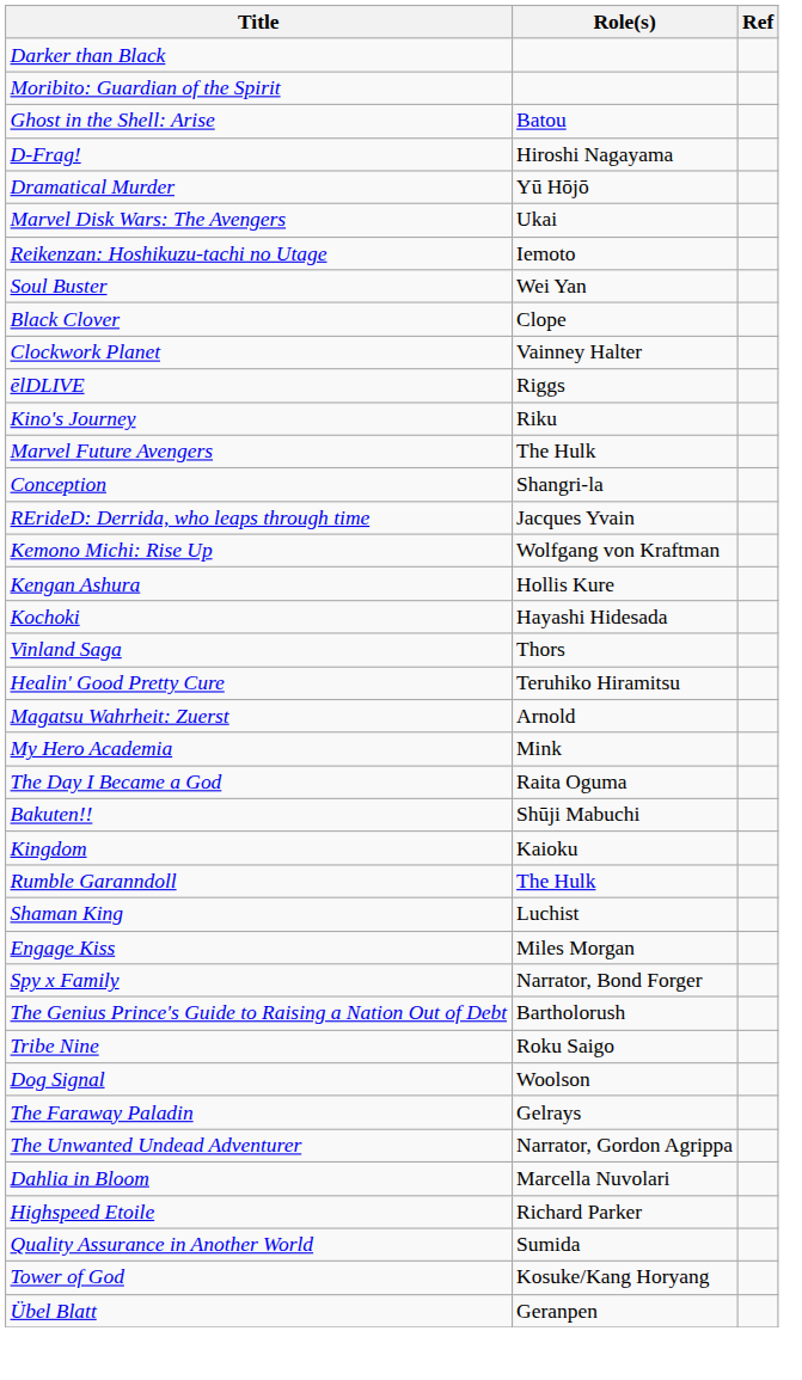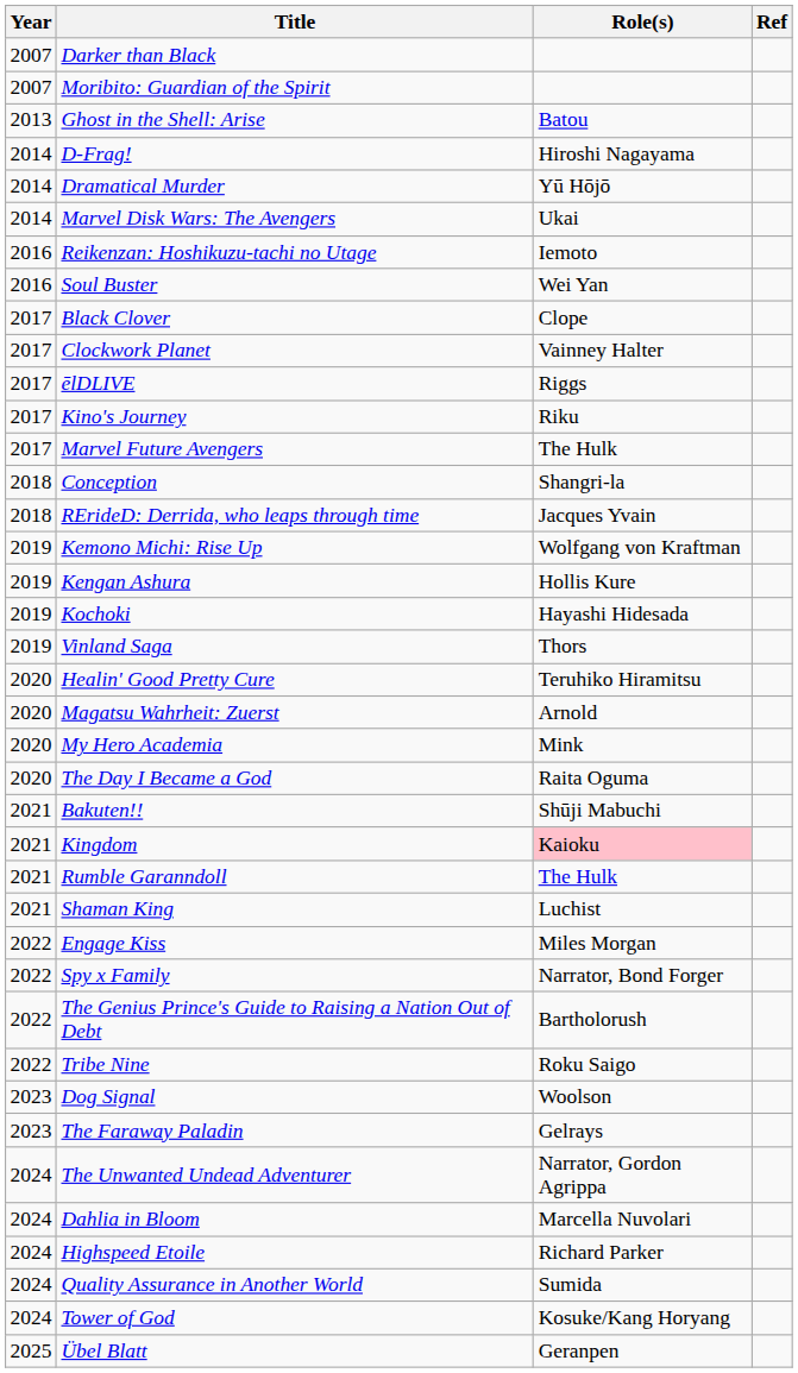 <table class="wikitable">
 <tr>
+<th>Year</th>
 <th>Title</th>
 <th>Role(s)</th>
 <th>Ref</th>
 </tr>
 <tr>
+<td>2007</td>
 <td><em><a href='#'>Darker than Black</a></em></td>
 <td></td>
 <td></td>
 </tr>
 <tr>
+<td>2007</td>
 <td><em><a href='#'>Moribito: Guardian of the Spirit</a></em></td>
 <td></td>
 <td></td>
 </tr>
 <tr>
+<td>2013</td>
 <td><em><a href='#'>Ghost in the Shell: Arise</a></em></td>
 <td><a href='#'>Batou</a></td>
 <td></td>
 </tr>
 <tr>
+<td>2014</td>
 <td><em><a href='#'>D-Frag!</a></em></td>
 <td>Hiroshi Nagayama</td>
 <td></td>
 </tr>
 <tr>
+<td>2014</td>
 <td><em><a href='#'>Dramatical Murder</a></em></td>
 <td>Yū Hōjō</td>
 <td></td>
 </tr>
 <tr>
+<td>2014</td>
 <td><em><a href='#'>Marvel Disk Wars: The Avengers</a></em></td>
 <td>Ukai</td>
 <td></td>
 </tr>
 <tr>
+<td>2016</td>
 <td><em><a href='#'>Reikenzan: Hoshikuzu-tachi no Utage</a></em></td>
 <td>Iemoto</td>
 <td></td>
 </tr>
 <tr>
+<td>2016</td>
 <td><em><a href='#'>Soul Buster</a></em></td>
 <td>Wei Yan</td>
 <td></td>
 </tr>
 <tr>
+<td>2017</td>
 <td><em><a href='#'>Black Clover</a></em></td>
 <td>Clope</td>
 <td></td>
 </tr>
 <tr>
+<td>2017</td>
 <td><em><a href='#'>Clockwork Planet</a></em></td>
 <td>Vainney Halter</td>
 <td></td>
 </tr>
 <tr>
+<td>2017</td>
 <td><em><a href='#'>ēlDLIVE</a></em></td>
 <td>Riggs</td>
 <td></td>
 </tr>
 <tr>
+<td>2017</td>
 <td><em><a href='#'>Kino's Journey</a></em></td>
 <td>Riku</td>
 <td></td>
 </tr>
 <tr>
+<td>2017</td>
 <td><em><a href='#'>Marvel Future Avengers</a></em></td>
 <td>The Hulk</td>
 <td></td>
 </tr>
 <tr>
+<td>2018</td>
 <td><em><a href='#'>Conception</a></em></td>
 <td>Shangri-la</td>
 <td></td>
 </tr>
 <tr>
+<td>2018</td>
 <td><em><a href='#'>RErideD: Derrida, who leaps through time</a></em></td>
 <td>Jacques Yvain</td>
 <td></td>
 </tr>
 <tr>
+<td>2019</td>
 <td><em><a href='#'>Kemono Michi: Rise Up</a></em></td>
 <td>Wolfgang von Kraftman</td>
 <td></td>
 </tr>
 <tr>
+<td>2019</td>
 <td><em><a href='#'>Kengan Ashura</a></em></td>
 <td>Hollis Kure</td>
 <td></td>
 </tr>
 <tr>
+<td>2019</td>
 <td><em><a href='#'>Kochoki</a></em></td>
 <td>Hayashi Hidesada</td>
 <td></td>
 </tr>
 <tr>
+<td>2019</td>
 <td><em><a href='#'>Vinland Saga</a></em></td>
 <td>Thors</td>
 <td></td>
 </tr>
 <tr>
+<td>2020</td>
 <td><em><a href='#'>Healin' Good Pretty Cure</a></em></td>
 <td>Teruhiko Hiramitsu</td>
 <td></td>
 </tr>
 <tr>
+<td>2020</td>
 <td><em><a href='#'>Magatsu Wahrheit: Zuerst</a></em></td>
 <td>Arnold</td>
 <td></td>
 </tr>
 <tr>
+<td>2020</td>
 <td><em><a href='#'>My Hero Academia</a></em></td>
 <td>Mink</td>
 <td></td>
 </tr>
 <tr>
+<td>2020</td>
 <td><em><a href='#'>The Day I Became a God</a></em></td>
 <td>Raita Oguma</td>
 <td></td>
 </tr>
 <tr>
+<td>2021</td>
 <td><em><a href='#'>Bakuten!!</a></em></td>
 <td>Shūji Mabuchi</td>
 <td></td>
 </tr>
 <tr>
+<td>2021</td>
 <td><em><a href='#'>Kingdom</a></em></td>
-<td>Kaioku</td>
+<td style="background: pink;">Kaioku</td>
 <td></td>
 </tr>
 <tr>
+<td>2021</td>
 <td><em><a href='#'>Rumble Garanndoll</a></em></td>
 <td><a href='#'>The Hulk</a></td>
 <td></td>
 </tr>
 <tr>
+<td>2021</td>
 <td><em><a href='#'>Shaman King</a></em></td>
 <td>Luchist</td>
 <td></td>
 </tr>
 <tr>
+<td>2022</td>
 <td><em><a href='#'>Engage Kiss</a></em></td>
 <td>Miles Morgan</td>
 <td></td>
 </tr>
 <tr>
+<td>2022</td>
 <td><em><a href='#'>Spy x Family</a></em></td>
 <td>Narrator, Bond Forger</td>
 <td></td>
 </tr>
 <tr>
+<td>2022</td>
 <td><em><a href='#'>The Genius Prince's Guide to Raising a Nation Out of Debt</a></em></td>
 <td>Bartholorush</td>
 <td></td>
 </tr>
 <tr>
+<td>2022</td>
 <td><em><a href='#'>Tribe Nine</a></em></td>
 <td>Roku Saigo</td>
 <td></td>
 </tr>
 <tr>
+<td>2023</td>
 <td><em><a href='#'>Dog Signal</a></em></td>
 <td>Woolson</td>
 <td></td>
 </tr>
 <tr>
+<td>2023</td>
 <td><em><a href='#'>The Faraway Paladin</a></em></td>
 <td>Gelrays</td>
 <td></td>
 </tr>
 <tr>
+<td>2024</td>
 <td><em><a href='#'>The Unwanted Undead Adventurer</a></em></td>
 <td>Narrator, Gordon Agrippa</td>
 <td></td>
 </tr>
 <tr>
+<td>2024</td>
 <td><em><a href='#'>Dahlia in Bloom</a></em></td>
 <td>Marcella Nuvolari</td>
 <td></td>
 </tr>
 <tr>
+<td>2024</td>
 <td><em><a href='#'>Highspeed Etoile</a></em></td>
 <td>Richard Parker</td>
 <td></td>
 </tr>
 <tr>
+<td>2024</td>
 <td><em><a href='#'>Quality Assurance in Another World</a></em></td>
 <td>Sumida</td>
 <td></td>
 </tr>
 <tr>
+<td>2024</td>
 <td><em><a href='#'>Tower of God</a></em></td>
 <td>Kosuke/Kang Horyang</td>
 <td></td>
 </tr>
 <tr>
+<td>2025</td>
 <td><em><a href='#'>Übel Blatt</a></em></td>
 <td>Geranpen</td>
 <td></td>
 </tr>
 </table>
